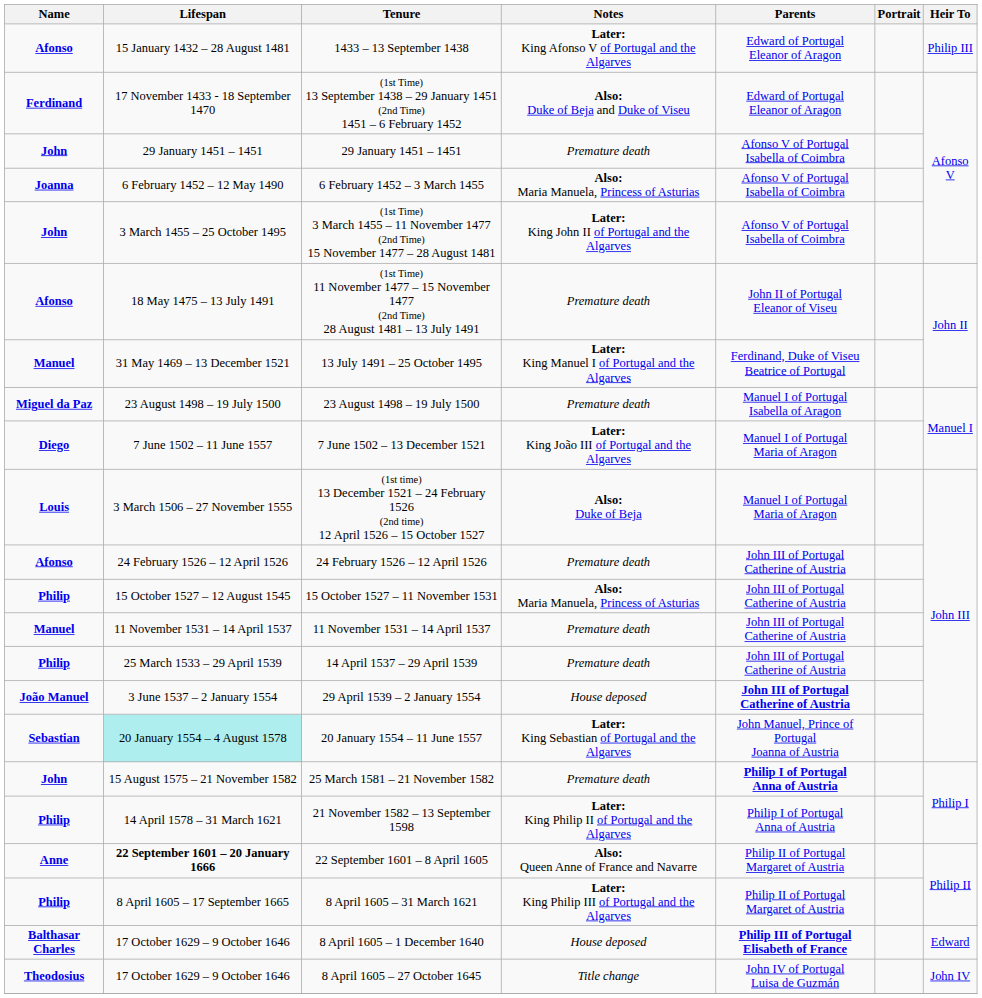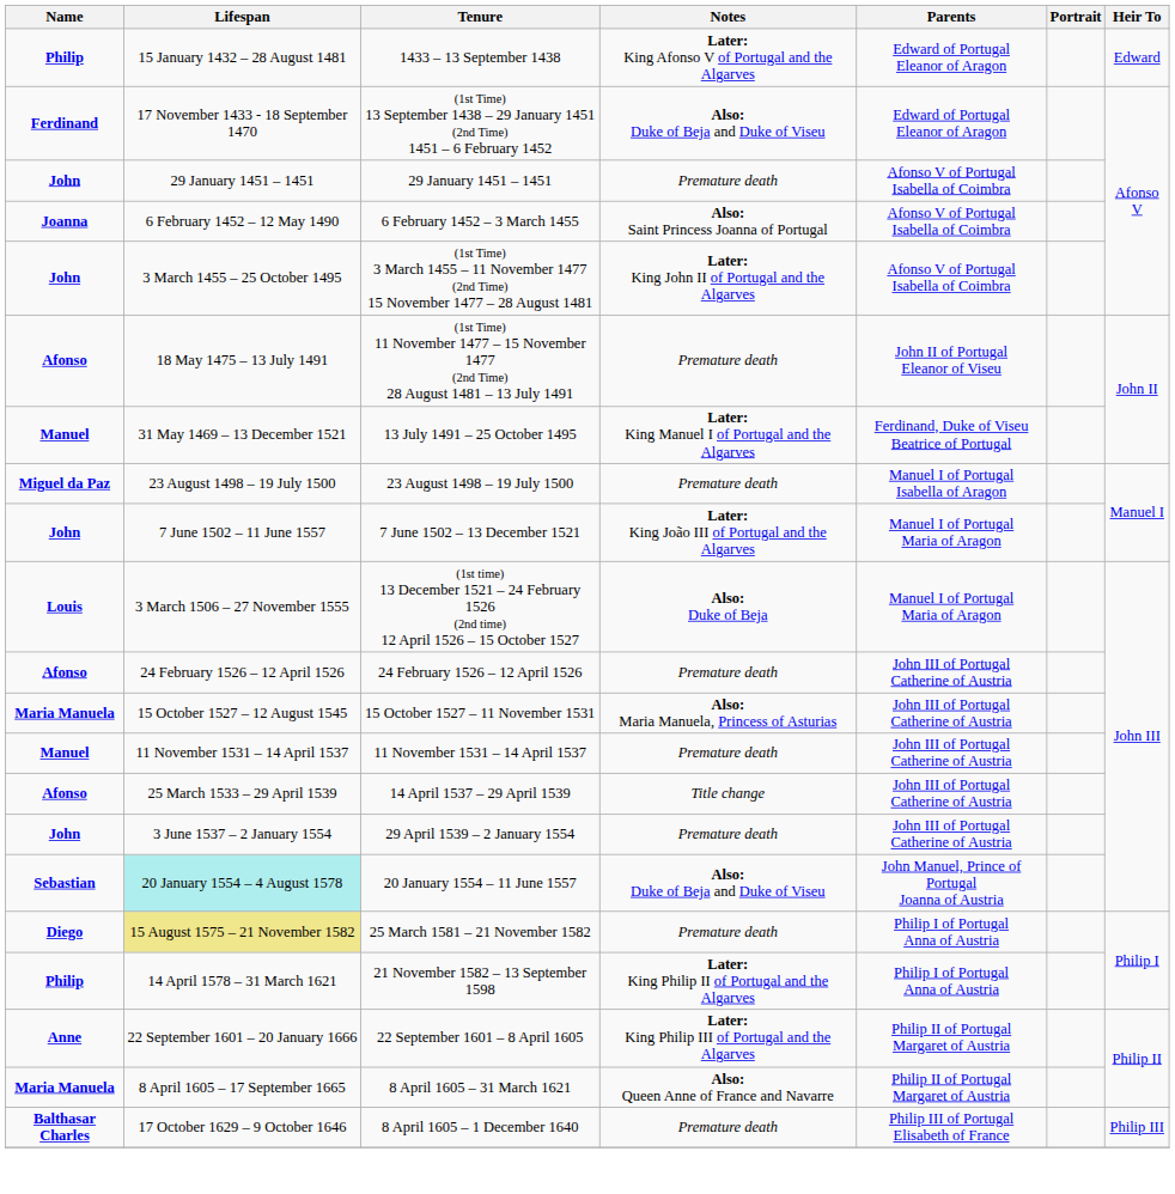 <table class="wikitable">
 <tr>
 <th>Name</th>
 <th>Lifespan</th>
 <th>Tenure</th>
 <th>Notes</th>
 <th>Parents</th>
 <th>Portrait</th>
 <th>Heir To</th>
 </tr>
 <tr>
-<td align="center"><strong><a href='#'>Afonso</a></strong></td>
+<td align="center"><strong><a href='#'>Philip</a></strong></td>
 <td align="center">15 January 1432 – 28 August 1481</td>
 <td align="center">1433 – 13 September 1438</td>
 <td align="center"><strong>Later:</strong> <br> King Afonso V <a href='#'>of Portugal and the Algarves</a></td>
 <td align="center"><a href='#'>Edward of Portugal</a> <br> <a href='#'>Eleanor of Aragon</a></td>
 <td align="center"></td>
-<td align="center"><a href='#'>Philip III</a></td>
+<td align="center"><a href='#'>Edward</a></td>
 </tr>
 <tr>
 <td align="center"><strong><a href='#'>Ferdinand</a></strong></td>
 <td align="center">17 November 1433 - 18 September 1470</td>
 <td align="center"><small> (1st Time)  </small> <br> 13 September 1438 – 29 January 1451 <br>  <small> (2nd Time)  </small> <br> 1451 – 6 February 1452</td>
 <td align="center"><strong>Also:</strong> <br> <a href='#'>Duke of Beja</a> and <a href='#'>Duke of Viseu</a></td>
 <td align="center"><a href='#'>Edward of Portugal</a> <br> <a href='#'>Eleanor of Aragon</a></td>
 <td align="center"></td>
 <td align="center"  rowspan="4"><a href='#'>Afonso V</a></td>
 </tr>
 <tr>
 <td align="center"><strong><a href='#'>John</a></strong></td>
 <td align="center">29 January 1451 – 1451</td>
 <td align="center">29 January 1451 – 1451</td>
 <td align="center"><em>Premature death</em></td>
 <td align="center"><a href='#'>Afonso V of Portugal</a> <br> <a href='#'>Isabella of Coimbra</a></td>
 <td align="center"></td>
 </tr>
 <tr>
 <td align="center"><strong><a href='#'>Joanna</a></strong></td>
 <td align="center">6 February 1452 – 12 May 1490</td>
 <td align="center">6 February 1452 – 3 March 1455</td>
-<td align="center"><strong>Also:</strong> <br> Maria Manuela, <a href='#'>Princess of Asturias</a></td>
+<td align="center"><strong>Also:</strong> <br> Saint Princess Joanna of Portugal</td>
 <td align="center"><a href='#'>Afonso V of Portugal</a> <br> <a href='#'>Isabella of Coimbra</a></td>
 <td align="center"></td>
 </tr>
 <tr>
 <td align="center"><strong><a href='#'>John</a></strong></td>
 <td align="center">3 March 1455 – 25 October 1495</td>
 <td align="center"><small> (1st Time)  </small> <br> 3 March 1455 – 11 November 1477 <br> <small> (2nd Time)  </small> <br> 15 November 1477 – 28 August 1481</td>
 <td align="center"><strong>Later:</strong> <br> King John II <a href='#'>of Portugal and the Algarves</a></td>
 <td align="center"><a href='#'>Afonso V of Portugal</a> <br> <a href='#'>Isabella of Coimbra</a></td>
 <td align="center"></td>
 </tr>
 <tr>
 <td align="center"><strong><a href='#'>Afonso</a></strong></td>
 <td align="center">18 May 1475 – 13 July 1491</td>
 <td align="center"><small> (1st Time)  </small> <br> 11 November 1477 – 15 November 1477 <br> <small> (2nd Time)  </small> <br> 28 August 1481 – 13 July 1491</td>
 <td align="center"><em>Premature death</em></td>
 <td align="center"><a href='#'>John II of Portugal</a> <br> <a href='#'>Eleanor of Viseu</a></td>
 <td align="center"></td>
 <td align="center" rowspan="2"><a href='#'>John II</a></td>
 </tr>
 <tr>
 <td align="center"><strong><a href='#'>Manuel</a></strong></td>
 <td align="center">31 May 1469 – 13 December 1521</td>
 <td align="center">13 July 1491 – 25 October 1495</td>
 <td align="center"><strong>Later:</strong> <br> King Manuel I <a href='#'>of Portugal and the Algarves</a></td>
 <td align="center"><a href='#'>Ferdinand, Duke of Viseu</a> <br> <a href='#'>Beatrice of Portugal</a></td>
 <td align="center"></td>
 </tr>
 <tr>
 <td align="center"><strong><a href='#'>Miguel da Paz</a></strong></td>
 <td align="center">23 August 1498 – 19 July 1500</td>
 <td align="center">23 August 1498 – 19 July 1500</td>
 <td align="center"><em>Premature death</em></td>
 <td align="center"><a href='#'>Manuel I of Portugal</a> <br> <a href='#'>Isabella of Aragon</a></td>
 <td align="center"></td>
 <td align="center" rowspan="2"><a href='#'>Manuel I</a></td>
 </tr>
 <tr>
-<td align="center"><strong><a href='#'>Diego</a></strong></td>
+<td align="center"><strong><a href='#'>John</a></strong></td>
 <td align="center">7 June 1502 – 11 June 1557</td>
 <td align="center">7 June 1502 – 13 December 1521</td>
 <td align="center"><strong>Later:</strong> <br> King João III <a href='#'>of Portugal and the Algarves</a></td>
 <td align="center"><a href='#'>Manuel I of Portugal</a> <br> <a href='#'>Maria of Aragon</a></td>
 <td align="center"></td>
 </tr>
 <tr>
 <td align="center"><strong><a href='#'>Louis</a></strong></td>
 <td align="center">3 March 1506 – 27 November 1555</td>
 <td align="center"><small> (1st time)  </small> <br> 13 December 1521 – 24 February 1526 <br>  <small> (2nd time)  </small> <br> 12 April 1526 – 15 October 1527</td>
 <td align="center"><strong>Also:</strong><br> <a href='#'>Duke of Beja</a></td>
 <td align="center"><a href='#'>Manuel I of Portugal</a> <br> <a href='#'>Maria of Aragon</a></td>
 <td align="center"></td>
 <td align="center" rowspan="7"><a href='#'>John III</a></td>
 </tr>
 <tr>
 <td align="center"><strong><a href='#'>Afonso</a></strong></td>
 <td align="center">24 February 1526 – 12 April 1526</td>
 <td align="center">24 February 1526 – 12 April 1526</td>
 <td align="center"><em>Premature death</em></td>
 <td align="center"><a href='#'>John III of Portugal</a> <br> <a href='#'>Catherine of Austria</a></td>
 <td align="center"></td>
 </tr>
 <tr>
-<td align="center"><strong><a href='#'>Philip</a></strong></td>
+<td align="center"><strong><a href='#'>Maria Manuela</a></strong></td>
 <td align="center">15 October 1527 – 12 August 1545</td>
 <td align="center">15 October 1527 –  11 November 1531</td>
 <td align="center"><strong>Also:</strong> <br> Maria Manuela, <a href='#'>Princess of Asturias</a></td>
 <td align="center"><a href='#'>John III of Portugal</a> <br> <a href='#'>Catherine of Austria</a></td>
 <td align="center"></td>
 </tr>
 <tr>
 <td align="center"><strong><a href='#'>Manuel</a></strong></td>
 <td align="center">11 November 1531 – 14 April 1537</td>
 <td align="center">11 November 1531 – 14 April 1537</td>
 <td align="center"><em>Premature death</em></td>
 <td align="center"><a href='#'>John III of Portugal</a> <br> <a href='#'>Catherine of Austria</a></td>
 <td align="center"></td>
 </tr>
 <tr>
-<td align="center"><strong><a href='#'>Philip</a></strong></td>
+<td align="center"><strong><a href='#'>Afonso</a></strong></td>
 <td align="center">25 March 1533 – 29 April 1539</td>
 <td align="center">14 April 1537 – 29 April 1539</td>
-<td align="center"><em>Premature death</em></td>
+<td align="center"><em>Title change</em></td>
 <td align="center"><a href='#'>John III of Portugal</a> <br> <a href='#'>Catherine of Austria</a></td>
 <td align="center"></td>
 </tr>
 <tr>
-<td align="center"><strong><a href='#'>João Manuel</a></strong></td>
+<td align="center"><strong><a href='#'>John</a></strong></td>
 <td align="center">3 June 1537 – 2 January 1554</td>
 <td align="center">29 April 1539 – 2 January 1554</td>
-<td align="center"><em>House deposed</em></td>
-<td align="center"><strong><a href='#'>John III of Portugal</a> <br> <a href='#'>Catherine of Austria</a></strong></td>
+<td align="center"><em>Premature death</em></td>
+<td align="center"><a href='#'>John III of Portugal</a> <br> <a href='#'>Catherine of Austria</a></td>
 <td align="center"></td>
 </tr>
 <tr>
 <td align="center"><strong><a href='#'>Sebastian</a></strong></td>
 <td align="center" style="background: paleturquoise;">20 January 1554 – 4 August 1578</td>
 <td align="center">20 January 1554 – 11 June 1557</td>
-<td align="center"><strong>Later:</strong> <br> King Sebastian <a href='#'>of Portugal and the Algarves</a></td>
+<td align="center"><strong>Also:</strong> <br> <a href='#'>Duke of Beja</a> and <a href='#'>Duke of Viseu</a></td>
 <td align="center"><a href='#'>John Manuel, Prince of Portugal</a> <br> <a href='#'>Joanna of Austria</a></td>
 <td align="center"></td>
 </tr>
 <tr>
-<td align="center"><strong><a href='#'>John</a></strong></td>
-<td align="center">15 August 1575 – 21 November 1582</td>
+<td align="center"><strong><a href='#'>Diego</a></strong></td>
+<td align="center" style="background: khaki;">15 August 1575 – 21 November 1582</td>
 <td align="center">25 March 1581 – 21 November 1582</td>
 <td align="center"><em>Premature death</em></td>
-<td align="center"><strong><a href='#'>Philip I of Portugal</a> <br> <a href='#'>Anna of Austria</a></strong></td>
+<td align="center"><a href='#'>Philip I of Portugal</a> <br> <a href='#'>Anna of Austria</a></td>
 <td align="center"></td>
 <td align="center" rowspan="2"><a href='#'>Philip I</a></td>
 </tr>
 <tr>
 <td align="center"><strong><a href='#'>Philip</a></strong></td>
 <td align="center">14 April 1578 – 31 March 1621</td>
 <td align="center">21 November 1582 – 13 September 1598</td>
 <td align="center"><strong>Later:</strong> <br> King Philip II <a href='#'>of Portugal and the Algarves</a></td>
 <td align="center"><a href='#'>Philip I of Portugal</a> <br> <a href='#'>Anna of Austria</a></td>
 <td align="center"></td>
 </tr>
 <tr>
 <td align="center"><strong><a href='#'>Anne</a></strong></td>
-<td align="center"><strong>22 September 1601 – 20 January 1666</strong></td>
+<td align="center">22 September 1601 – 20 January 1666</td>
 <td align="center">22 September 1601  – 8 April 1605</td>
-<td align="center"><strong>Also:</strong> <br> Queen Anne of France and Navarre</td>
+<td align="center"><strong>Later:</strong> <br> King Philip III <a href='#'>of Portugal and the Algarves</a></td>
 <td align="center"><a href='#'>Philip II of Portugal</a> <br> <a href='#'>Margaret of Austria</a></td>
 <td align="center"></td>
 <td align="center" rowspan="2"><a href='#'>Philip II</a></td>
 </tr>
 <tr>
-<td align="center"><strong><a href='#'>Philip</a></strong></td>
+<td align="center"><strong><a href='#'>Maria Manuela</a></strong></td>
 <td align="center">8 April 1605 – 17 September 1665</td>
 <td align="center">8 April 1605 – 31 March 1621</td>
-<td align="center"><strong>Later:</strong> <br> King Philip III <a href='#'>of Portugal and the Algarves</a></td>
+<td align="center"><strong>Also:</strong> <br> Queen Anne of France and Navarre</td>
 <td align="center"><a href='#'>Philip II of Portugal</a> <br> <a href='#'>Margaret of Austria</a></td>
 <td align="center"></td>
 </tr>
 <tr>
 <td align="center"><strong><a href='#'>Balthasar Charles</a></strong></td>
 <td align="center">17 October 1629 – 9 October 1646</td>
 <td align="center">8 April 1605 – 1 December 1640</td>
-<td align="center"><em>House deposed</em></td>
-<td align="center"><strong><a href='#'>Philip III of Portugal</a> <br> <a href='#'>Elisabeth of France</a></strong></td>
+<td align="center"><em>Premature death</em></td>
+<td align="center"><a href='#'>Philip III of Portugal</a> <br> <a href='#'>Elisabeth of France</a></td>
 <td align="center"></td>
-<td align="center"><a href='#'>Edward</a></td>
-</tr>
-<tr>
-<td align="center"><strong><a href='#'>Theodosius</a></strong></td>
-<td align="center">17 October 1629 – 9 October 1646</td>
-<td align="center">8 April 1605 – 27 October 1645</td>
-<td align="center"><em>Title change</em></td>
-<td align="center"><a href='#'>John IV of Portugal</a> <br> <a href='#'>Luisa de Guzmán</a></td>
-<td align="center"></td>
-<td align="center"><a href='#'>John IV</a></td>
+<td align="center"><a href='#'>Philip III</a></td>
 </tr>
 <tr>
 </tr>
 </table>
